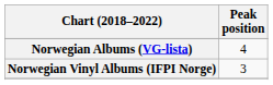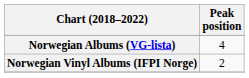 <table class="wikitable sortable plainrowheaders" style="text-align:center">
 <tr>
 <th scope="col">Chart (2018–2022)</th>
 <th scope="col">Peak<br> position</th>
 </tr>
 <tr>
 </tr>
 <tr>
 <th scope="row">Norwegian Albums (<a href='#'>VG-lista</a>)</th>
 <td>4</td>
 </tr>
 <tr>
 <th scope="row">Norwegian Vinyl Albums (IFPI Norge)</th>
-<td>3</td>
+<td>2</td>
 </tr>
 <tr>
 </tr>
 <tr>
 </tr>
 </table>
